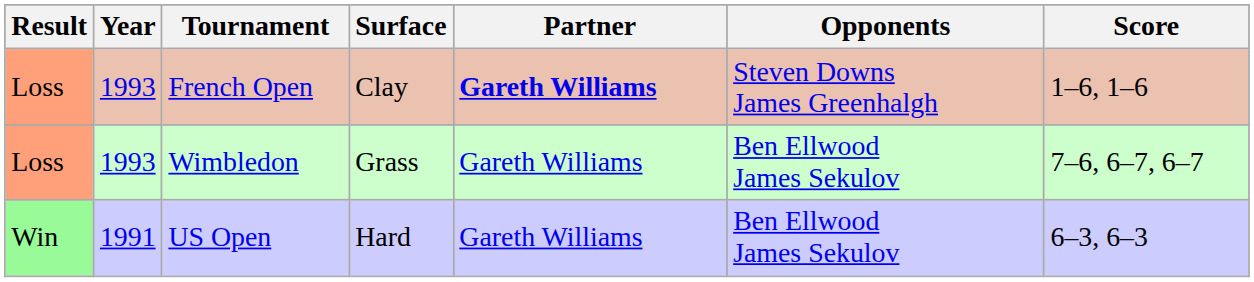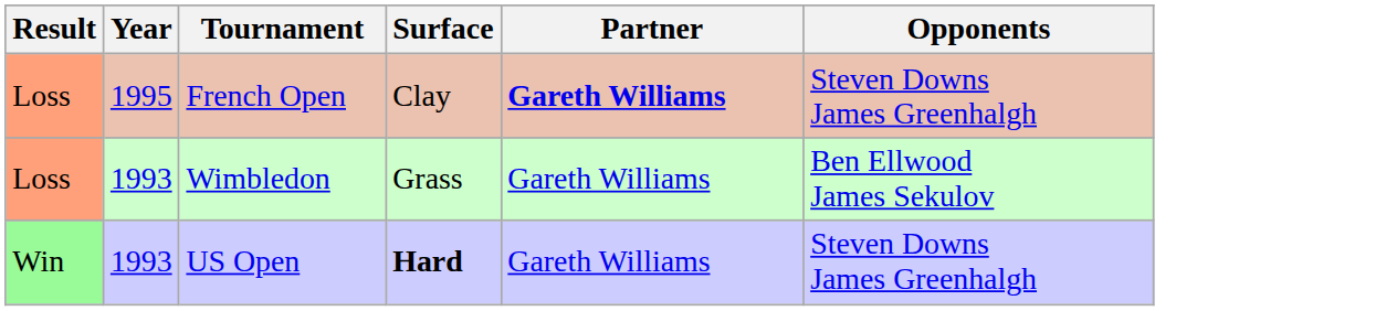 <table class="sortable wikitable">
 <tr>
 <th style="width:40px;">Result</th>
 <th style="width:30px;">Year</th>
 <th style="width:100px;">Tournament</th>
 <th style="width:50px;">Surface</th>
 <th style="width:150px;">Partner</th>
 <th style="width:175px;">Opponents</th>
-<th style="width:110px;" class="unsortable">Score</th>
 </tr>
 <tr style="background:#ebc2af;">
 <td style="background:#ffa07a;">Loss</td>
-<td><a href='#'>1993</a></td>
+<td><a href='#'>1995</a></td>
 <td><a href='#'>French Open</a></td>
 <td>Clay</td>
 <td><strong> <a href='#'>Gareth Williams</a></strong></td>
 <td> <a href='#'>Steven Downs</a> <br>  <a href='#'>James Greenhalgh</a></td>
-<td>1–6, 1–6</td>
 </tr>
 <tr style="background:#ccffcc;">
 <td style="background:#ffa07a;">Loss</td>
 <td><a href='#'>1993</a></td>
 <td><a href='#'>Wimbledon</a></td>
 <td>Grass</td>
 <td> <a href='#'>Gareth Williams</a></td>
 <td> <a href='#'>Ben Ellwood</a> <br>  <a href='#'>James Sekulov</a></td>
-<td>7–6, 6–7, 6–7</td>
 </tr>
 <tr style="background:#ccccff;">
 <td style="background:#98fb98;">Win</td>
-<td><a href='#'>1991</a></td>
+<td><a href='#'>1993</a></td>
 <td><a href='#'>US Open</a></td>
-<td>Hard</td>
+<td><strong>Hard</strong></td>
 <td> <a href='#'>Gareth Williams</a></td>
-<td> <a href='#'>Ben Ellwood</a> <br>  <a href='#'>James Sekulov</a></td>
-<td>6–3, 6–3</td>
+<td> <a href='#'>Steven Downs</a> <br>  <a href='#'>James Greenhalgh</a></td>
 </tr>
 </table>
